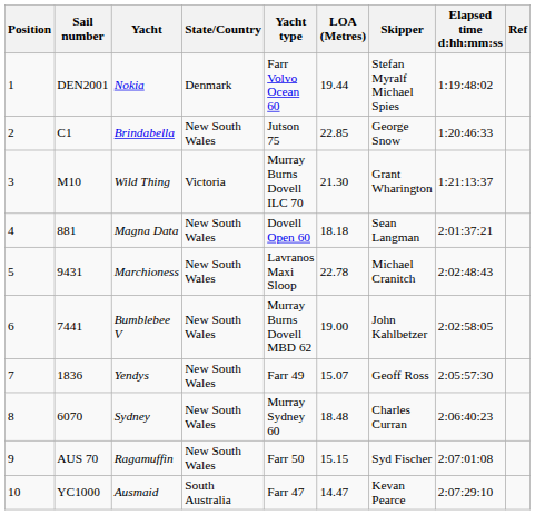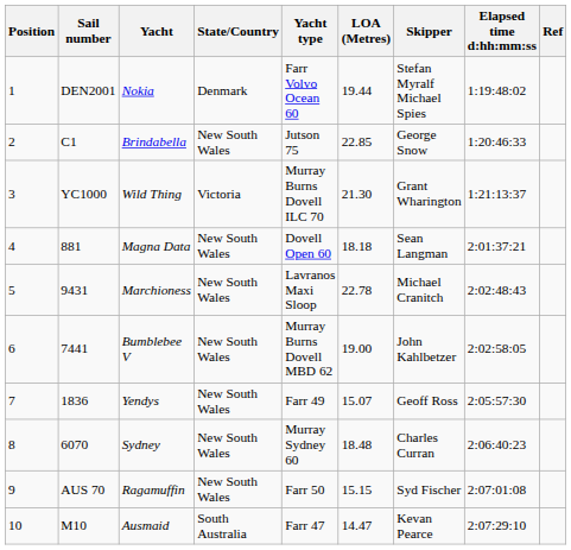 <table class="wikitable">
 <tr>
 <th>Position</th>
 <th>Sail number</th>
 <th>Yacht</th>
 <th>State/Country</th>
 <th>Yacht type</th>
 <th>LOA <br>(Metres)</th>
 <th>Skipper</th>
 <th>Elapsed time <br>d:hh:mm:ss</th>
 <th>Ref</th>
 </tr>
 <tr>
 <td>1</td>
 <td>DEN2001</td>
 <td><em><a href='#'>Nokia</a></em></td>
 <td> Denmark</td>
 <td>Farr <a href='#'>Volvo Ocean 60</a></td>
 <td>19.44</td>
 <td>Stefan Myralf <br> Michael Spies</td>
 <td>1:19:48:02</td>
 <td></td>
 </tr>
 <tr>
 <td>2</td>
 <td>C1</td>
 <td><em><a href='#'>Brindabella</a></em></td>
 <td> New South Wales</td>
 <td>Jutson 75</td>
 <td>22.85</td>
 <td>George Snow</td>
 <td>1:20:46:33</td>
 <td></td>
 </tr>
 <tr>
 <td>3</td>
-<td>M10</td>
+<td>YC1000</td>
 <td><em>Wild Thing</em></td>
 <td> Victoria</td>
 <td>Murray Burns Dovell ILC 70</td>
 <td>21.30</td>
 <td>Grant Wharington</td>
 <td>1:21:13:37</td>
 <td></td>
 </tr>
 <tr>
 <td>4</td>
 <td>881</td>
 <td><em>Magna Data</em></td>
 <td> New South Wales</td>
 <td>Dovell <a href='#'>Open 60</a></td>
 <td>18.18</td>
 <td>Sean Langman</td>
 <td>2:01:37:21</td>
 <td></td>
 </tr>
 <tr>
 <td>5</td>
 <td>9431</td>
 <td><em>Marchioness</em></td>
 <td> New South Wales</td>
 <td>Lavranos Maxi Sloop</td>
 <td>22.78</td>
 <td>Michael Cranitch</td>
 <td>2:02:48:43</td>
 <td></td>
 </tr>
 <tr>
 <td>6</td>
 <td>7441</td>
 <td><em>Bumblebee V</em></td>
 <td> New South Wales</td>
 <td>Murray Burns Dovell MBD 62</td>
 <td>19.00</td>
 <td>John Kahlbetzer</td>
 <td>2:02:58:05</td>
 <td></td>
 </tr>
 <tr>
 <td>7</td>
 <td>1836</td>
 <td><em>Yendys</em></td>
 <td> New South Wales</td>
 <td>Farr 49</td>
 <td>15.07</td>
 <td>Geoff Ross</td>
 <td>2:05:57:30</td>
 <td></td>
 </tr>
 <tr>
 <td>8</td>
 <td>6070</td>
 <td><em>Sydney</em></td>
 <td> New South Wales</td>
 <td>Murray Sydney 60</td>
 <td>18.48</td>
 <td>Charles Curran</td>
 <td>2:06:40:23</td>
 <td></td>
 </tr>
 <tr>
 <td>9</td>
 <td>AUS 70</td>
 <td><em>Ragamuffin</em></td>
 <td> New South Wales</td>
 <td>Farr 50</td>
 <td>15.15</td>
 <td>Syd Fischer</td>
 <td>2:07:01:08</td>
 <td></td>
 </tr>
 <tr>
 <td>10</td>
-<td>YC1000</td>
+<td>M10</td>
 <td><em>Ausmaid</em></td>
 <td> South Australia</td>
 <td>Farr 47</td>
 <td>14.47</td>
 <td>Kevan Pearce</td>
 <td>2:07:29:10</td>
 <td></td>
 </tr>
 </table>
